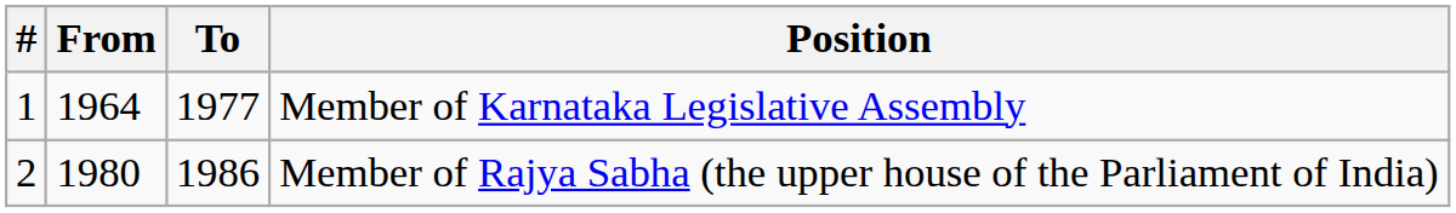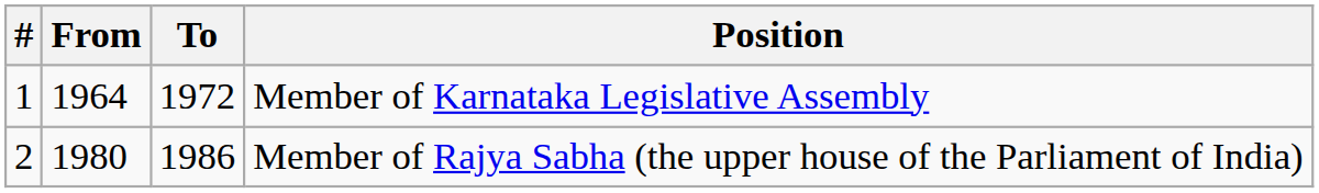 <table class="wikitable sortable">
 <tr>
 <th>#</th>
 <th>From</th>
 <th>To</th>
 <th>Position</th>
 </tr>
 <tr>
 <td>1</td>
 <td>1964</td>
-<td>1977</td>
+<td>1972</td>
 <td>Member of <a href='#'>Karnataka Legislative Assembly</a></td>
 </tr>
 <tr>
 <td>2</td>
 <td>1980</td>
 <td>1986</td>
 <td>Member of <a href='#'>Rajya Sabha</a> (the upper house of the Parliament of India)</td>
 </tr>
 </table>
